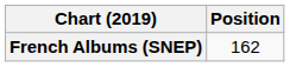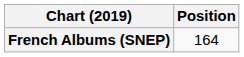 <table class="wikitable plainrowheaders" style="text-align:center">
 <tr>
 <th scope="col">Chart (2019)</th>
 <th scope="col">Position</th>
 </tr>
 <tr>
 <th scope="row">French Albums (SNEP)</th>
-<td>162</td>
+<td>164</td>
 </tr>
 </table>
